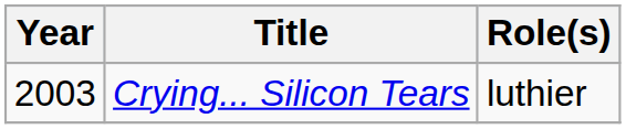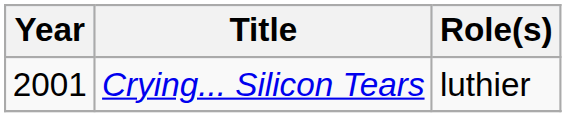 <table class="wikitable">
 <tr style="background:#b0c4de; text-align:center;">
 <th>Year</th>
 <th>Title</th>
 <th>Role(s)</th>
 </tr>
 <tr>
-<td>2003</td>
+<td>2001</td>
 <td><em><a href='#'>Crying... Silicon Tears</a></em></td>
 <td>luthier</td>
 </tr>
 <tr>
 </tr>
 </table>
